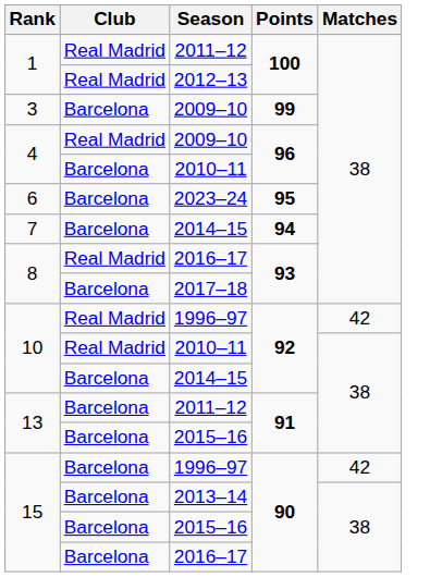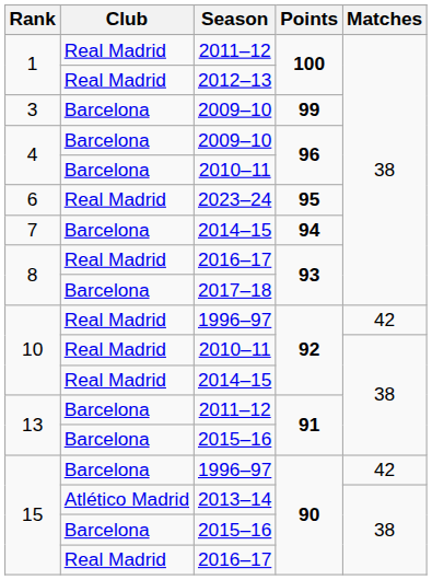 <table class="wikitable sortable">
 <tr>
 <th>Rank</th>
 <th>Club</th>
 <th>Season</th>
 <th>Points</th>
 <th>Matches</th>
 </tr>
 <tr align=center>
 <td rowspan=2>1</td>
 <td align=left><a href='#'>Real Madrid</a></td>
 <td><a href='#'>2011–12</a></td>
 <td rowspan=2><strong>100</strong></td>
 <td rowspan="9">38</td>
 </tr>
 <tr align=center>
 <td align=left><a href='#'>Real Madrid</a></td>
 <td><a href='#'>2012–13</a></td>
 </tr>
 <tr align=center>
 <td>3</td>
 <td align=left><a href='#'>Barcelona</a></td>
 <td><a href='#'>2009–10</a></td>
 <td><strong>99</strong></td>
 </tr>
 <tr align=center>
 <td rowspan=2>4</td>
-<td align=left><a href='#'>Real Madrid</a></td>
+<td align=left><a href='#'>Barcelona</a></td>
 <td><a href='#'>2009–10</a></td>
 <td rowspan=2><strong>96</strong></td>
 </tr>
 <tr align=center>
 <td align=left><a href='#'>Barcelona</a></td>
 <td><a href='#'>2010–11</a></td>
 </tr>
 <tr align=center>
 <td>6</td>
-<td align=left><a href='#'>Barcelona</a></td>
+<td align=left><a href='#'>Real Madrid</a></td>
 <td><a href='#'>2023–24</a></td>
 <td><strong>95</strong></td>
 </tr>
 <tr align=center>
 <td>7</td>
 <td align=left><a href='#'>Barcelona</a></td>
 <td><a href='#'>2014–15</a></td>
 <td><strong>94</strong></td>
 </tr>
 <tr align=center>
 <td rowspan=2>8</td>
 <td align=left><a href='#'>Real Madrid</a></td>
 <td><a href='#'>2016–17</a></td>
 <td rowspan=2><strong>93</strong></td>
 </tr>
 <tr align=center>
 <td align=left><a href='#'>Barcelona</a></td>
 <td><a href='#'>2017–18</a></td>
 </tr>
 <tr align=center>
 <td rowspan=3>10</td>
 <td align=left><a href='#'>Real Madrid</a></td>
 <td><a href='#'>1996–97</a></td>
 <td rowspan=3><strong>92</strong></td>
 <td>42</td>
 </tr>
 <tr align=center>
 <td align=left><a href='#'>Real Madrid</a></td>
 <td><a href='#'>2010–11</a></td>
 <td rowspan=4>38</td>
 </tr>
 <tr align=center>
-<td align=left><a href='#'>Barcelona</a></td>
+<td align=left><a href='#'>Real Madrid</a></td>
 <td><a href='#'>2014–15</a></td>
 </tr>
 <tr align=center>
 <td rowspan=2>13</td>
 <td align=left><a href='#'>Barcelona</a></td>
 <td><a href='#'>2011–12</a></td>
 <td rowspan=2><strong>91</strong></td>
 </tr>
 <tr align=center>
 <td align=left><a href='#'>Barcelona</a></td>
 <td><a href='#'>2015–16</a></td>
 </tr>
 <tr align=center>
 <td rowspan=4>15</td>
 <td align=left><a href='#'>Barcelona</a></td>
 <td><a href='#'>1996–97</a></td>
 <td rowspan=4><strong>90</strong></td>
 <td>42</td>
 </tr>
 <tr align=center>
-<td align=left><a href='#'>Barcelona</a></td>
+<td align=left><a href='#'>Atlético Madrid</a></td>
 <td><a href='#'>2013–14</a></td>
 <td rowspan=3>38</td>
 </tr>
 <tr align=center>
 <td align=left><a href='#'>Barcelona</a></td>
 <td><a href='#'>2015–16</a></td>
 </tr>
 <tr align=center>
-<td align=left><a href='#'>Barcelona</a></td>
+<td align=left><a href='#'>Real Madrid</a></td>
 <td><a href='#'>2016–17</a></td>
 </tr>
 </table>
